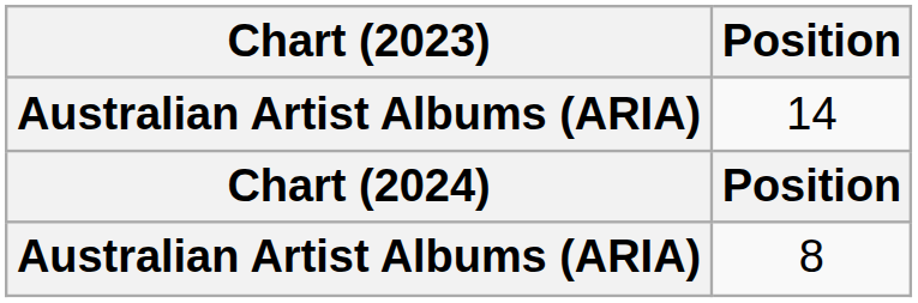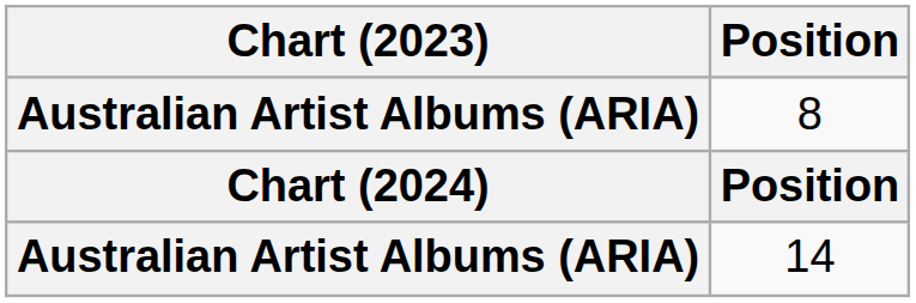 <table class="wikitable sortable plainrowheaders" style="text-align:center">
 <tr>
 <th scope="col">Chart (2023)</th>
 <th scope="col">Position</th>
 </tr>
 <tr>
 <th scope="row">Australian Artist Albums (ARIA)</th>
-<td>14</td>
+<td>8</td>
 </tr>
 <tr>
 <th scope="col">Chart (2024)</th>
 <th scope="col">Position</th>
 </tr>
 <tr>
 <th scope="row">Australian Artist Albums (ARIA)</th>
-<td>8</td>
+<td>14</td>
 </tr>
 </table>
